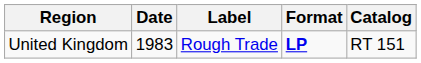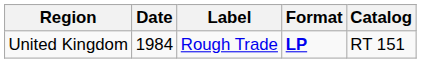 <table class="wikitable">
 <tr>
 <th>Region</th>
 <th>Date</th>
 <th>Label</th>
 <th>Format</th>
 <th>Catalog</th>
 </tr>
 <tr>
 <td>United Kingdom</td>
-<td>1983</td>
+<td>1984</td>
 <td><a href='#'>Rough Trade</a></td>
 <td><strong><a href='#'>LP</a></strong></td>
 <td>RT 151</td>
 </tr>
 </table>
